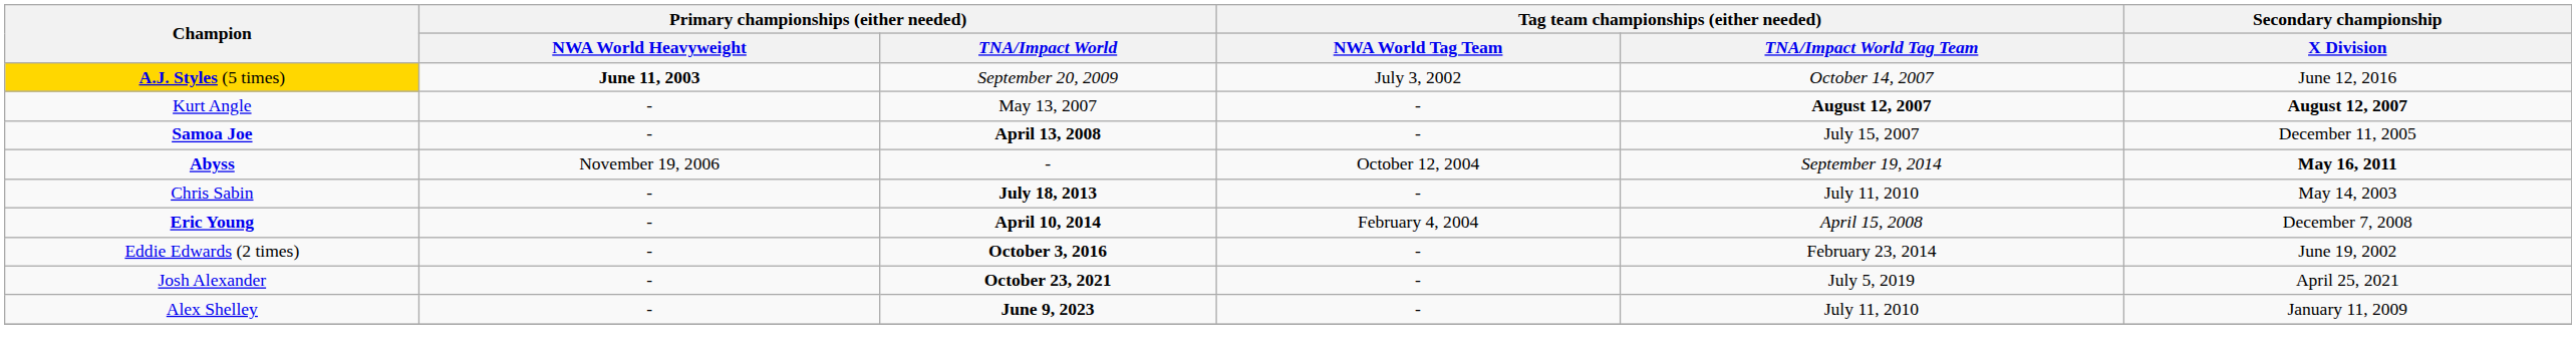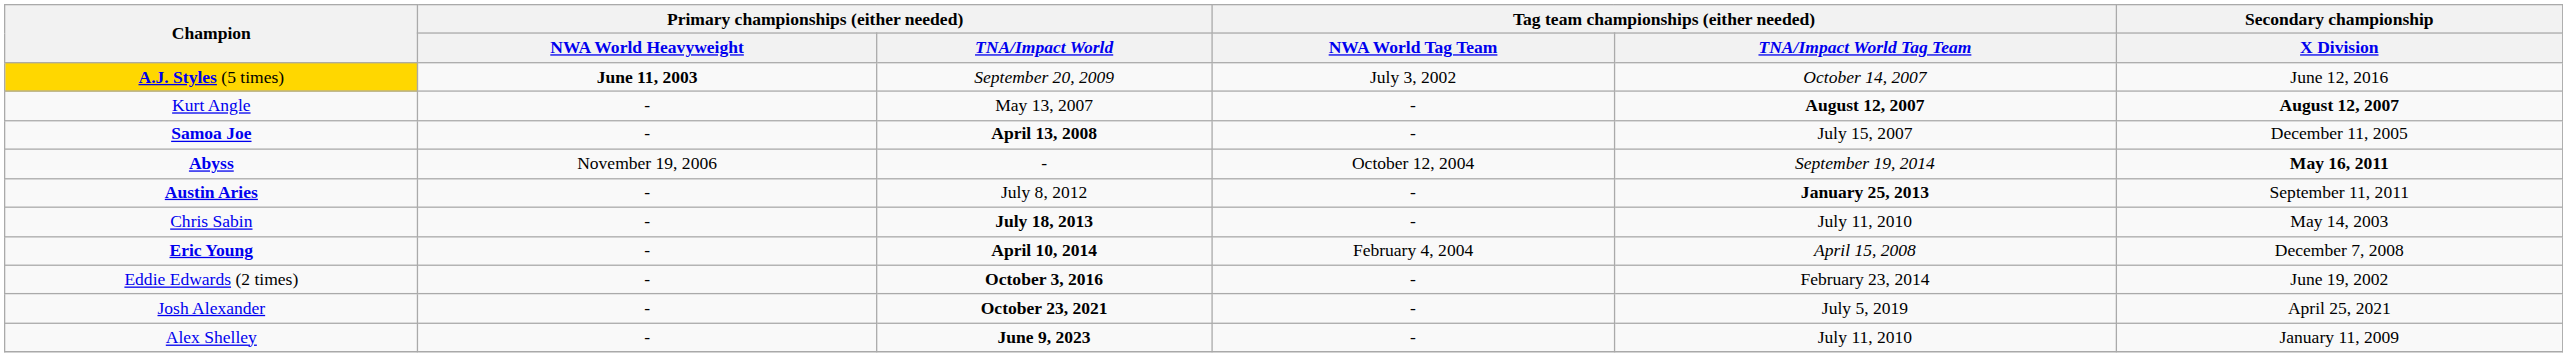 <table class="wikitable" style="font-size:85%; text-align:center; width:100%;">
 <tr>
 <th rowspan=2>Champion</th>
 <th colspan=2>Primary championships (either needed)</th>
 <th colspan=2>Tag team championships (either needed)</th>
 <th>Secondary championship</th>
 </tr>
 <tr>
 <th><a href='#'>NWA World Heavyweight</a></th>
 <th><em><a href='#'>TNA/Impact World</a></em></th>
 <th><a href='#'>NWA World Tag Team</a></th>
 <th><em><a href='#'>TNA/Impact World Tag Team</a></em></th>
 <th><a href='#'>X Division</a></th>
 </tr>
 <tr>
 <td style="background:gold"><strong><a href='#'>A.J. Styles</a></strong> (5 times)</td>
 <td><strong>June 11, 2003</strong></td>
 <td><em>September 20, 2009</em></td>
 <td>July 3, 2002<br></td>
 <td><em>October 14, 2007</em><br></td>
 <td>June 12, 2016</td>
 </tr>
 <tr>
 <td><a href='#'>Kurt Angle</a></td>
 <td>-</td>
 <td>May 13, 2007</td>
 <td>-</td>
 <td><strong>August 12, 2007</strong><br></td>
 <td><strong>August 12, 2007</strong></td>
 </tr>
 <tr>
 <td><strong><a href='#'>Samoa Joe</a></strong></td>
 <td>-</td>
 <td><strong>April 13, 2008</strong></td>
 <td>-</td>
 <td>July 15, 2007 <br></td>
 <td>December 11, 2005</td>
 </tr>
 <tr>
 <td><strong><a href='#'>Abyss</a></strong></td>
 <td>November 19, 2006</td>
 <td>-</td>
 <td>October 12, 2004<br></td>
 <td><em>September 19, 2014</em></td>
 <td><strong>May 16, 2011</strong></td>
 </tr>
 <tr>
+<td><strong><a href='#'>Austin Aries</a></strong></td>
+<td>-</td>
+<td>July 8, 2012</td>
+<td>-</td>
+<td><strong>January 25, 2013</strong></td>
+<td>September 11, 2011</td>
+</tr>
+<tr>
 <td><a href='#'>Chris Sabin</a></td>
 <td>-</td>
 <td><strong>July 18, 2013</strong></td>
 <td>-</td>
 <td>July 11, 2010<br></td>
 <td>May 14, 2003</td>
 </tr>
 <tr>
 <td><strong><a href='#'>Eric Young</a></strong></td>
 <td>-</td>
 <td><strong>April 10, 2014</strong></td>
 <td>February 4, 2004<br></td>
 <td><em>April 15, 2008</em><br></td>
 <td>December 7, 2008</td>
 </tr>
 <tr>
 <td><a href='#'>Eddie Edwards</a> (2 times)</td>
 <td>-</td>
 <td><strong>October 3, 2016</strong></td>
 <td>-</td>
 <td>February 23, 2014<br></td>
 <td>June 19, 2002</td>
 </tr>
 <tr>
 <td><a href='#'>Josh Alexander</a></td>
 <td>-</td>
 <td><strong>October 23, 2021</strong></td>
 <td>-</td>
 <td>July 5, 2019<br></td>
 <td>April 25, 2021</td>
 </tr>
 <tr>
 <td><a href='#'>Alex Shelley</a></td>
 <td>-</td>
 <td><strong>June 9, 2023</strong></td>
 <td>-</td>
 <td>July 11, 2010<br></td>
 <td>January 11, 2009</td>
 </tr>
 <tr>
 </tr>
 </table>
